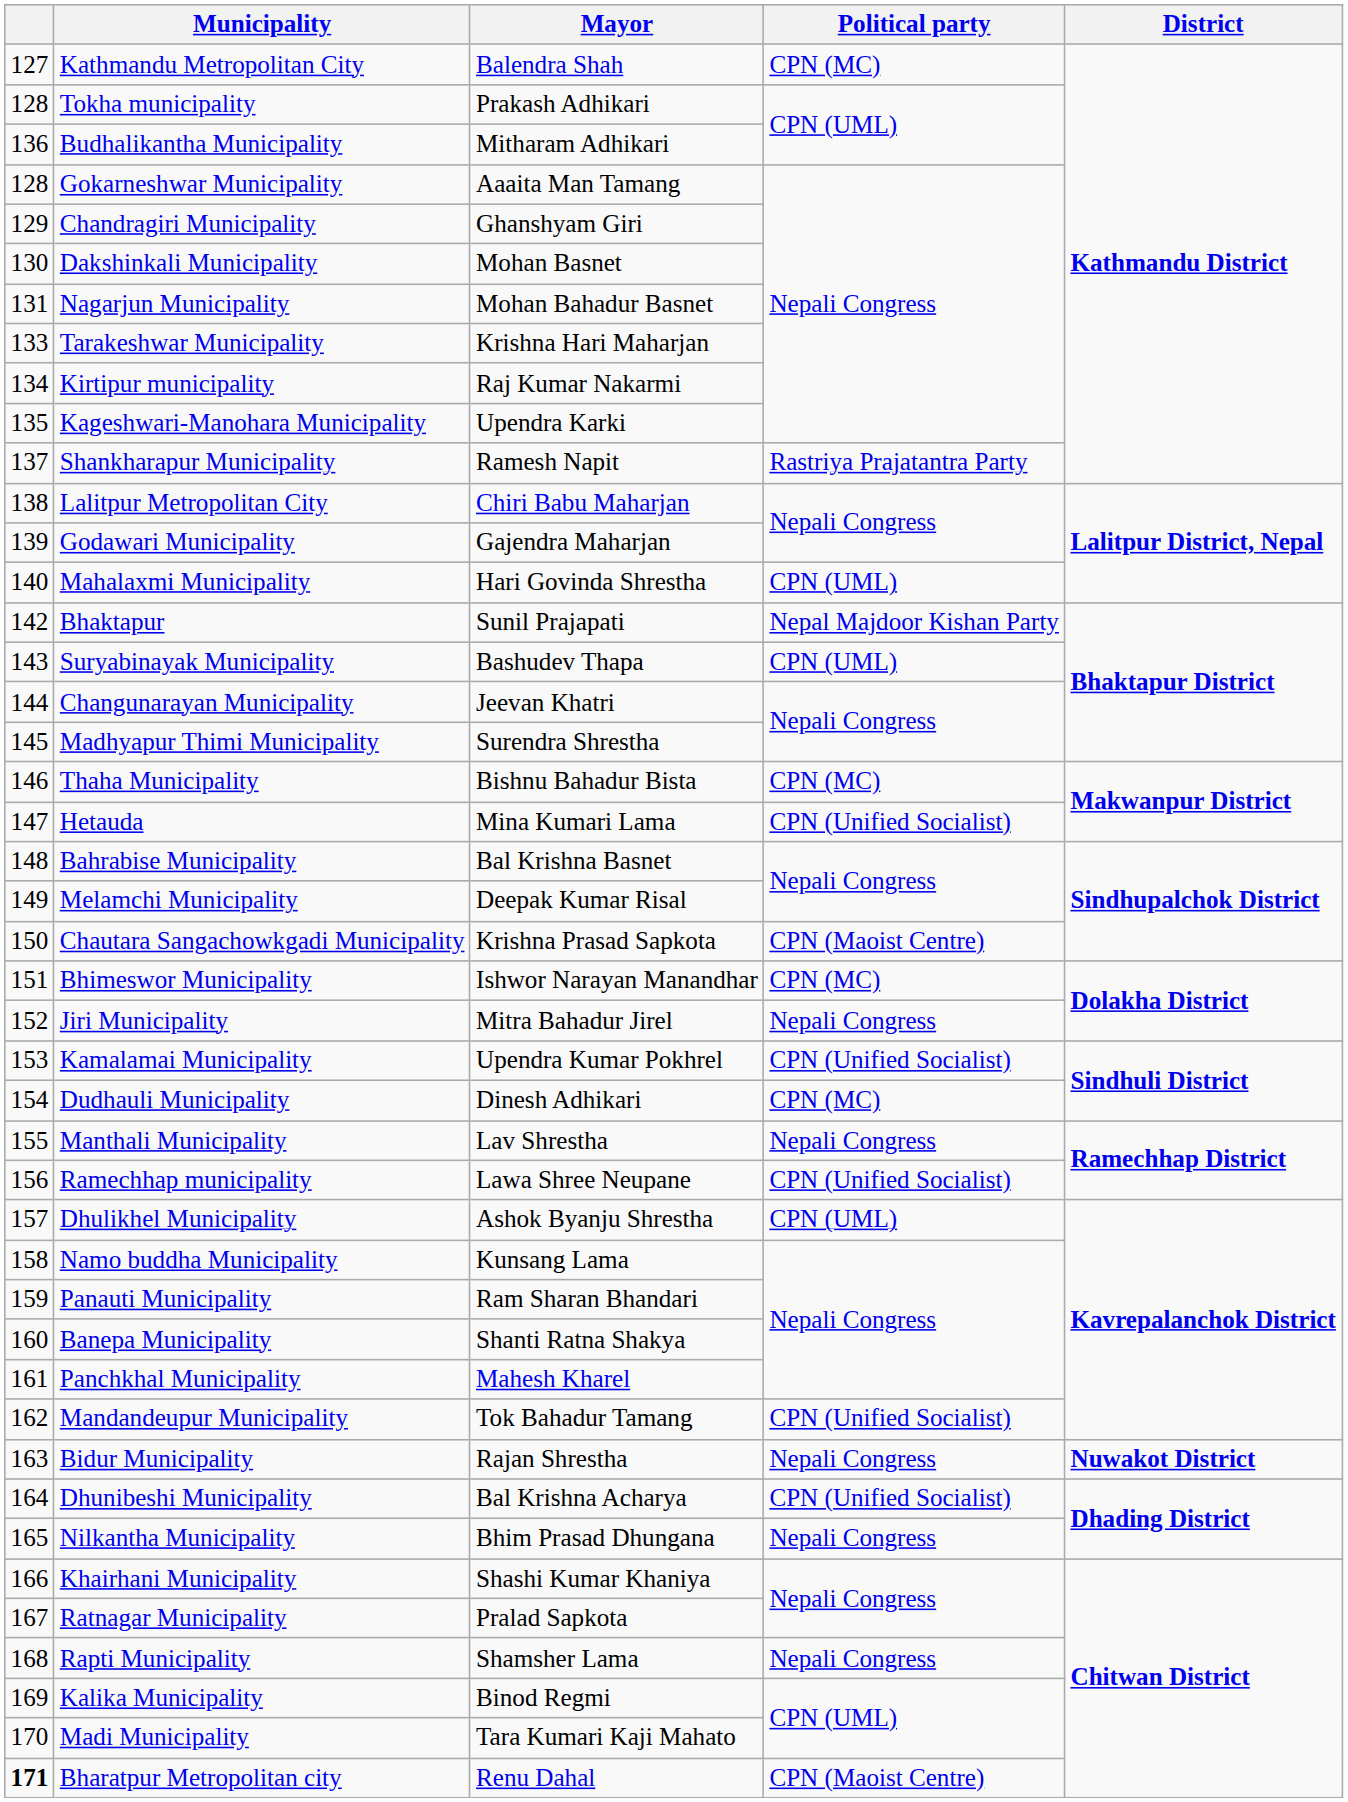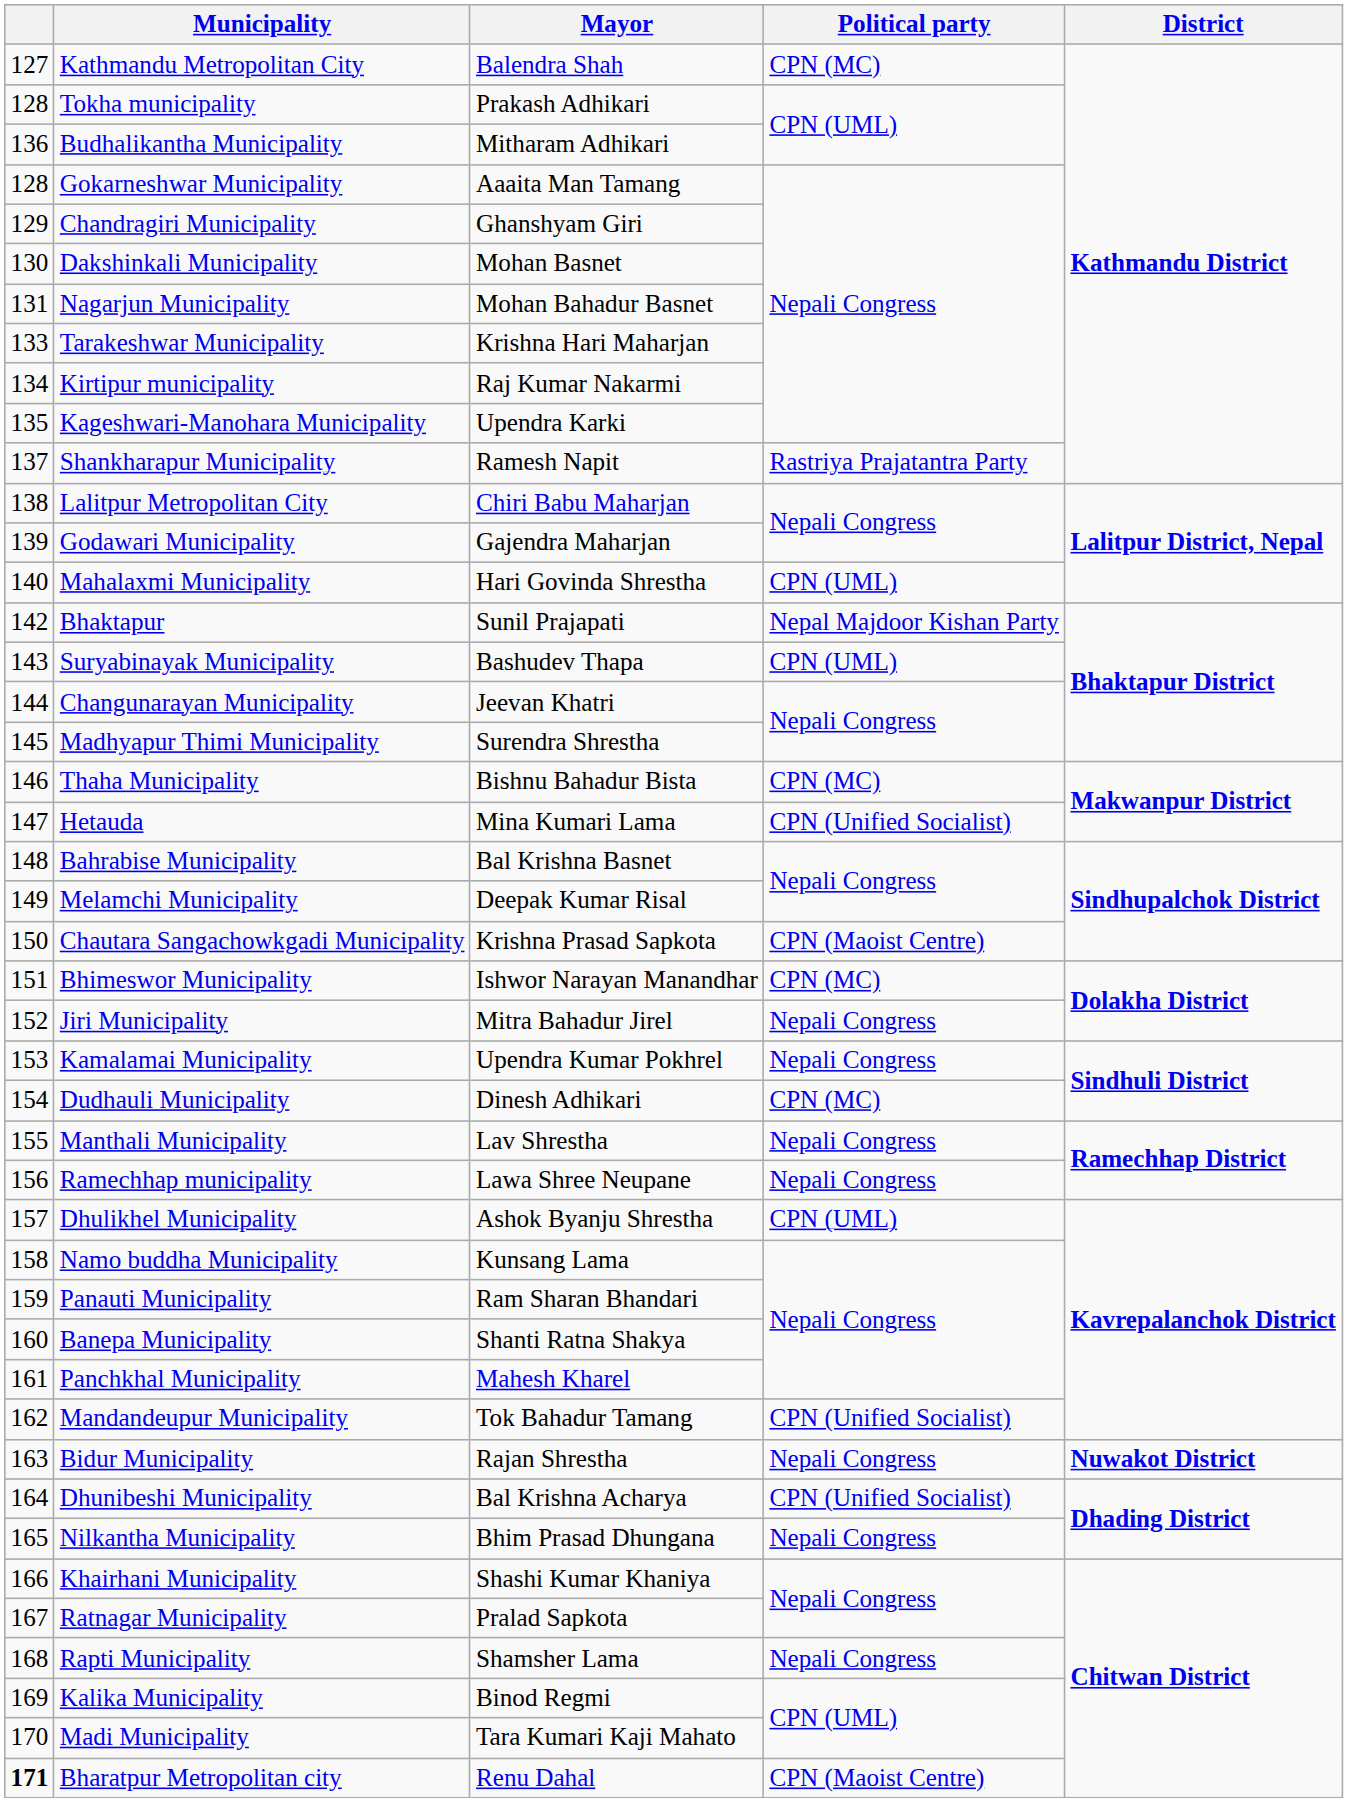 <table class="wikitable sortable">
 <tr>
 <th></th>
 <th><a href='#'>Municipality</a></th>
 <th><a href='#'>Mayor</a></th>
 <th><a href='#'>Political party</a></th>
 <th><a href='#'>District</a></th>
 </tr>
 <tr>
 <td>127</td>
 <td><a href='#'>Kathmandu Metropolitan City</a></td>
 <td><a href='#'>Balendra Shah</a></td>
 <td><a href='#'>CPN (MC)</a></td>
 <td rowspan="11"><strong><a href='#'>Kathmandu District</a></strong></td>
 </tr>
 <tr>
 <td>128</td>
 <td><a href='#'>Tokha municipality</a></td>
 <td>Prakash Adhikari</td>
 <td rowspan="2"><a href='#'>CPN (UML)</a></td>
 </tr>
 <tr>
 <td>136</td>
 <td><a href='#'>Budhalikantha Municipality</a></td>
 <td>Mitharam Adhikari</td>
 </tr>
 <tr>
 <td>128</td>
 <td><a href='#'>Gokarneshwar Municipality</a></td>
 <td>Aaaita Man Tamang</td>
 <td rowspan="7"><a href='#'>Nepali Congress</a></td>
 </tr>
 <tr>
 <td>129</td>
 <td><a href='#'>Chandragiri Municipality</a></td>
 <td>Ghanshyam Giri</td>
 </tr>
 <tr>
 <td>130</td>
 <td><a href='#'>Dakshinkali Municipality</a></td>
 <td>Mohan Basnet</td>
 </tr>
 <tr>
 <td>131</td>
 <td><a href='#'>Nagarjun Municipality</a></td>
 <td>Mohan Bahadur Basnet</td>
 </tr>
 <tr>
 <td>133</td>
 <td><a href='#'>Tarakeshwar Municipality</a></td>
 <td>Krishna Hari Maharjan</td>
 </tr>
 <tr>
 <td>134</td>
 <td><a href='#'>Kirtipur municipality</a></td>
 <td>Raj Kumar Nakarmi</td>
 </tr>
 <tr>
 <td>135</td>
 <td><a href='#'>Kageshwari-Manohara Municipality</a></td>
 <td>Upendra Karki</td>
 </tr>
 <tr>
 <td>137</td>
 <td><a href='#'>Shankharapur Municipality</a></td>
 <td>Ramesh Napit</td>
 <td><a href='#'>Rastriya Prajatantra Party</a></td>
 </tr>
 <tr>
 <td>138</td>
 <td><a href='#'>Lalitpur Metropolitan City</a></td>
 <td><a href='#'>Chiri Babu Maharjan</a></td>
 <td rowspan="2"><a href='#'>Nepali Congress</a></td>
 <td rowspan="3"><strong><a href='#'>Lalitpur District, Nepal</a></strong></td>
 </tr>
 <tr>
 <td>139</td>
 <td><a href='#'>Godawari Municipality</a></td>
 <td>Gajendra Maharjan</td>
 </tr>
 <tr>
 <td>140</td>
 <td><a href='#'>Mahalaxmi Municipality</a></td>
 <td>Hari Govinda Shrestha</td>
 <td><a href='#'>CPN (UML)</a></td>
 </tr>
 <tr>
 <td>142</td>
 <td><a href='#'>Bhaktapur</a></td>
 <td>Sunil Prajapati</td>
 <td><a href='#'>Nepal Majdoor Kishan Party</a></td>
 <td rowspan="4"><strong><a href='#'>Bhaktapur District</a></strong></td>
 </tr>
 <tr>
 <td>143</td>
 <td><a href='#'>Suryabinayak Municipality</a></td>
 <td>Bashudev Thapa</td>
 <td><a href='#'>CPN (UML)</a></td>
 </tr>
 <tr>
 <td>144</td>
 <td><a href='#'>Changunarayan Municipality</a></td>
 <td>Jeevan Khatri</td>
 <td rowspan="2"><a href='#'>Nepali Congress</a></td>
 </tr>
 <tr>
 <td>145</td>
 <td><a href='#'>Madhyapur Thimi Municipality</a></td>
 <td>Surendra Shrestha</td>
 </tr>
 <tr>
 <td>146</td>
 <td><a href='#'>Thaha Municipality</a></td>
 <td>Bishnu Bahadur Bista</td>
 <td><a href='#'>CPN (MC)</a></td>
 <td rowspan="2"><strong><a href='#'>Makwanpur District</a></strong></td>
 </tr>
 <tr>
 <td>147</td>
 <td><a href='#'>Hetauda</a></td>
 <td>Mina Kumari Lama</td>
 <td><a href='#'>CPN (Unified Socialist)</a></td>
 </tr>
 <tr>
 <td>148</td>
 <td><a href='#'>Bahrabise Municipality</a></td>
 <td>Bal Krishna Basnet</td>
 <td rowspan="2"><a href='#'>Nepali Congress</a></td>
 <td rowspan="3"><strong><a href='#'>Sindhupalchok District</a></strong></td>
 </tr>
 <tr>
 <td>149</td>
 <td><a href='#'>Melamchi Municipality</a></td>
 <td>Deepak Kumar Risal</td>
 </tr>
 <tr>
 <td>150</td>
 <td><a href='#'>Chautara Sangachowkgadi Municipality</a></td>
 <td>Krishna Prasad Sapkota</td>
 <td><a href='#'>CPN (Maoist Centre)</a></td>
 </tr>
 <tr>
 <td>151</td>
 <td><a href='#'>Bhimeswor Municipality</a></td>
 <td>Ishwor Narayan Manandhar</td>
 <td><a href='#'>CPN (MC)</a></td>
 <td rowspan="2"><strong><a href='#'>Dolakha District</a></strong></td>
 </tr>
 <tr>
 <td>152</td>
 <td><a href='#'>Jiri Municipality</a></td>
 <td>Mitra Bahadur Jirel</td>
 <td><a href='#'>Nepali Congress</a></td>
 </tr>
 <tr>
 <td>153</td>
 <td><a href='#'>Kamalamai Municipality</a></td>
 <td>Upendra Kumar Pokhrel</td>
-<td><a href='#'>CPN (Unified Socialist)</a></td>
+<td><a href='#'>Nepali Congress</a></td>
 <td rowspan="2"><strong><a href='#'>Sindhuli District</a></strong></td>
 </tr>
 <tr>
 <td>154</td>
 <td><a href='#'>Dudhauli Municipality</a></td>
 <td>Dinesh Adhikari</td>
 <td><a href='#'>CPN (MC)</a></td>
 </tr>
 <tr>
 <td>155</td>
 <td><a href='#'>Manthali Municipality</a></td>
 <td>Lav Shrestha</td>
 <td><a href='#'>Nepali Congress</a></td>
 <td rowspan="2"><strong><a href='#'>Ramechhap District</a></strong></td>
 </tr>
 <tr>
 <td>156</td>
 <td><a href='#'>Ramechhap municipality</a></td>
 <td>Lawa Shree Neupane</td>
-<td><a href='#'>CPN (Unified Socialist)</a></td>
+<td><a href='#'>Nepali Congress</a></td>
 </tr>
 <tr>
 <td>157</td>
 <td><a href='#'>Dhulikhel Municipality</a></td>
 <td>Ashok Byanju Shrestha</td>
 <td><a href='#'>CPN (UML)</a></td>
 <td rowspan="6"><strong><a href='#'>Kavrepalanchok District</a></strong></td>
 </tr>
 <tr>
 <td>158</td>
 <td><a href='#'>Namo buddha Municipality</a></td>
 <td>Kunsang Lama</td>
 <td rowspan="4"><a href='#'>Nepali Congress</a></td>
 </tr>
 <tr>
 <td>159</td>
 <td><a href='#'>Panauti Municipality</a></td>
 <td>Ram Sharan Bhandari</td>
 </tr>
 <tr>
 <td>160</td>
 <td><a href='#'>Banepa Municipality</a></td>
 <td>Shanti Ratna Shakya</td>
 </tr>
 <tr>
 <td>161</td>
 <td><a href='#'>Panchkhal Municipality</a></td>
 <td><a href='#'>Mahesh Kharel</a></td>
 </tr>
 <tr>
 <td>162</td>
 <td><a href='#'>Mandandeupur Municipality</a></td>
 <td>Tok Bahadur Tamang</td>
 <td><a href='#'>CPN (Unified Socialist)</a></td>
 </tr>
 <tr>
 <td>163</td>
 <td><a href='#'>Bidur Municipality</a></td>
 <td>Rajan Shrestha</td>
 <td><a href='#'>Nepali Congress</a></td>
 <td><strong><a href='#'>Nuwakot District</a></strong></td>
 </tr>
 <tr>
 <td>164</td>
 <td><a href='#'>Dhunibeshi Municipality</a></td>
 <td>Bal Krishna Acharya</td>
 <td><a href='#'>CPN (Unified Socialist)</a></td>
 <td rowspan="2"><strong><a href='#'>Dhading District</a></strong></td>
 </tr>
 <tr>
 <td>165</td>
 <td><a href='#'>Nilkantha Municipality</a></td>
 <td>Bhim Prasad Dhungana</td>
 <td><a href='#'>Nepali Congress</a></td>
 </tr>
 <tr>
 <td>166</td>
 <td><a href='#'>Khairhani Municipality</a></td>
 <td>Shashi Kumar Khaniya</td>
 <td rowspan="2"><a href='#'>Nepali Congress</a></td>
 <td rowspan="6"><strong><a href='#'>Chitwan District</a></strong></td>
 </tr>
 <tr>
 <td>167</td>
 <td><a href='#'>Ratnagar Municipality</a></td>
 <td>Pralad Sapkota</td>
 </tr>
 <tr>
 <td>168</td>
 <td><a href='#'>Rapti Municipality</a></td>
 <td>Shamsher Lama</td>
 <td><a href='#'>Nepali Congress</a></td>
 </tr>
 <tr>
 <td>169</td>
 <td><a href='#'>Kalika Municipality</a></td>
 <td>Binod Regmi</td>
 <td rowspan="2"><a href='#'>CPN (UML)</a></td>
 </tr>
 <tr>
 <td>170</td>
 <td><a href='#'>Madi Municipality</a></td>
 <td>Tara Kumari Kaji Mahato</td>
 </tr>
 <tr>
 <td><strong>171</strong></td>
 <td><a href='#'>Bharatpur Metropolitan city</a></td>
 <td><a href='#'>Renu Dahal</a></td>
 <td><a href='#'>CPN (Maoist Centre)</a></td>
 </tr>
 </table>
